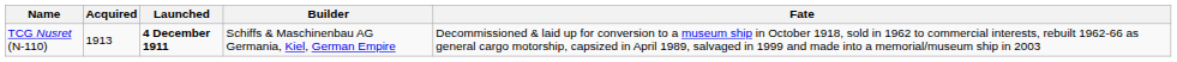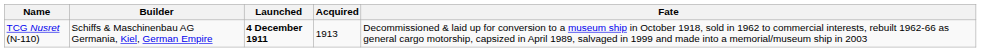 <table class="wikitable">
 <tr>
 <th>Name</th>
+<th>Builder</th>
+<th>Launched</th>
 <th>Acquired</th>
-<th>Launched</th>
-<th>Builder</th>
 <th>Fate</th>
 </tr>
 <tr>
 <td><a href='#'>TCG <em>Nusret</em></a> (N-110)</td>
+<td>Schiffs & Maschinenbau AG Germania, <a href='#'>Kiel</a>, <a href='#'>German Empire</a></td>
+<td><strong>4 December 1911</strong></td>
 <td>1913</td>
-<td><strong>4 December 1911</strong></td>
-<td>Schiffs & Maschinenbau AG Germania, <a href='#'>Kiel</a>, <a href='#'>German Empire</a></td>
 <td>Decommissioned & laid up for conversion to a <a href='#'>museum ship</a> in October 1918, sold in 1962 to commercial interests, rebuilt 1962-66 as general cargo motorship, capsized in April 1989, salvaged in 1999 and made into a memorial/museum ship in 2003</td>
 </tr>
 </table>
